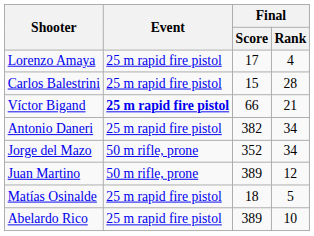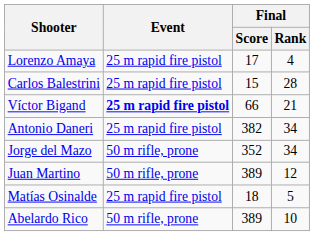 <table class=wikitable style="font-size:90%">
 <tr>
 <th rowspan=2>Shooter</th>
 <th rowspan=2>Event</th>
 <th colspan=2>Final</th>
 </tr>
 <tr>
 <th>Score</th>
 <th>Rank</th>
 </tr>
 <tr>
 <td><a href='#'>Lorenzo Amaya</a></td>
 <td><a href='#'>25 m rapid fire pistol</a></td>
 <td align=center>17</td>
 <td align=center>4</td>
 </tr>
 <tr>
 <td><a href='#'>Carlos Balestrini</a></td>
 <td><a href='#'>25 m rapid fire pistol</a></td>
 <td align=center>15</td>
 <td align=center>28</td>
 </tr>
 <tr>
 <td><a href='#'>Víctor Bigand</a></td>
 <td><strong><a href='#'>25 m rapid fire pistol</a></strong></td>
 <td align=center>66</td>
 <td align=center>21</td>
 </tr>
 <tr>
 <td><a href='#'>Antonio Daneri</a></td>
 <td><a href='#'>25 m rapid fire pistol</a></td>
 <td align=center>382</td>
 <td align=center>34</td>
 </tr>
 <tr>
 <td><a href='#'>Jorge del Mazo</a></td>
 <td><a href='#'>50 m rifle, prone</a></td>
 <td align=center>352</td>
 <td align=center>34</td>
 </tr>
 <tr>
 <td><a href='#'>Juan Martino</a></td>
 <td><a href='#'>50 m rifle, prone</a></td>
 <td align=center>389</td>
 <td align=center>12</td>
 </tr>
 <tr>
 <td><a href='#'>Matías Osinalde</a></td>
 <td><a href='#'>25 m rapid fire pistol</a></td>
 <td align=center>18</td>
 <td align=center>5</td>
 </tr>
 <tr>
 <td><a href='#'>Abelardo Rico</a></td>
-<td><a href='#'>25 m rapid fire pistol</a></td>
+<td><a href='#'>50 m rifle, prone</a></td>
 <td align=center>389</td>
 <td align=center>10</td>
 </tr>
 </table>
